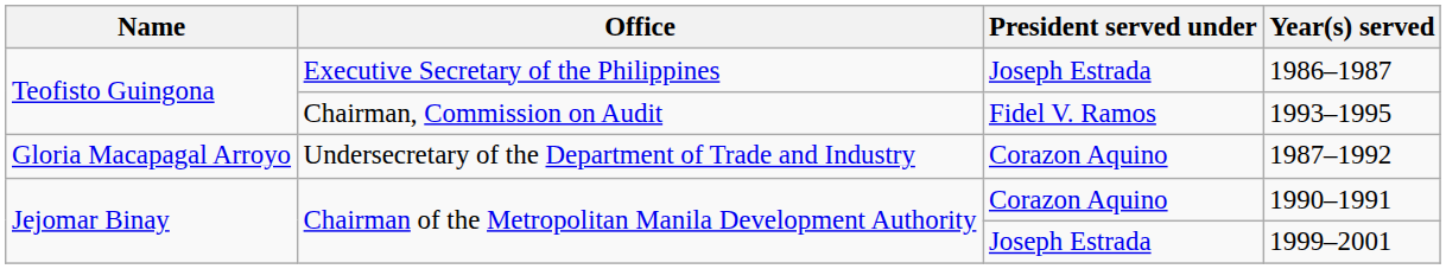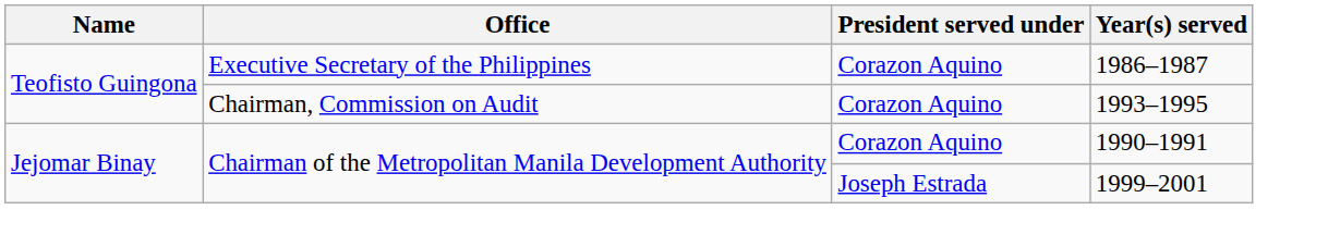 <table class="wikitable sortable">
 <tr>
 <th>Name</th>
 <th>Office</th>
 <th>President served under</th>
 <th>Year(s) served</th>
 </tr>
 <tr>
 <td rowspan="2"><a href='#'>Teofisto Guingona</a></td>
 <td><a href='#'>Executive Secretary of the Philippines</a></td>
-<td><a href='#'>Joseph Estrada</a></td>
+<td><a href='#'>Corazon Aquino</a></td>
 <td>1986–1987</td>
 </tr>
 <tr>
 <td>Chairman, <a href='#'>Commission on Audit</a></td>
-<td><a href='#'>Fidel V. Ramos</a></td>
+<td><a href='#'>Corazon Aquino</a></td>
 <td>1993–1995</td>
-</tr>
-<tr>
-<td><a href='#'>Gloria Macapagal Arroyo</a></td>
-<td>Undersecretary of the <a href='#'>Department of Trade and Industry</a></td>
-<td><a href='#'>Corazon Aquino</a></td>
-<td>1987–1992</td>
 </tr>
 <tr>
 <td rowspan="2"><a href='#'>Jejomar Binay</a></td>
 <td rowspan="2"><a href='#'>Chairman</a> of the <a href='#'>Metropolitan Manila Development Authority</a></td>
 <td><a href='#'>Corazon Aquino</a></td>
 <td>1990–1991</td>
 </tr>
 <tr>
 <td><a href='#'>Joseph Estrada</a></td>
 <td>1999–2001</td>
 </tr>
 </table>
